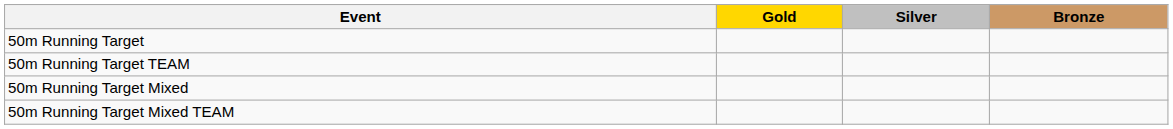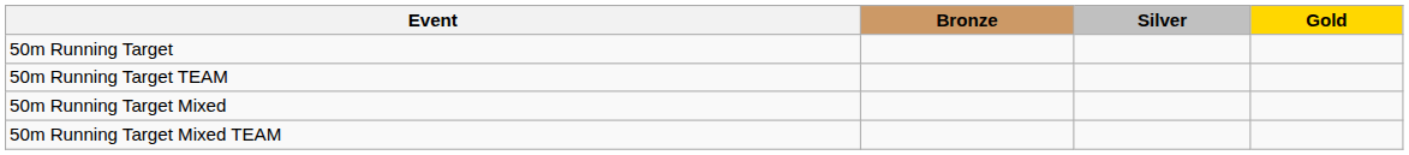 <table class="wikitable" width=70% style="font-size:90%; text-align:left;">
 <tr align=center>
 <th>Event</th>
+<td bgcolor=cc9966><strong>Bronze</strong></td>
+<td bgcolor=silver><strong>Silver</strong></td>
 <td bgcolor=gold><strong>Gold</strong></td>
-<td bgcolor=silver><strong>Silver</strong></td>
-<td bgcolor=cc9966><strong>Bronze</strong></td>
 </tr>
 <tr>
 <td>50m Running Target</td>
 <td></td>
 <td></td>
 <td></td>
 </tr>
 <tr>
 <td>50m Running Target TEAM</td>
 <td></td>
 <td></td>
 <td></td>
 </tr>
 <tr>
 <td>50m Running Target Mixed</td>
 <td></td>
 <td></td>
 <td></td>
 </tr>
 <tr>
 <td>50m Running Target Mixed TEAM</td>
 <td></td>
 <td></td>
 <td></td>
 </tr>
 </table>
